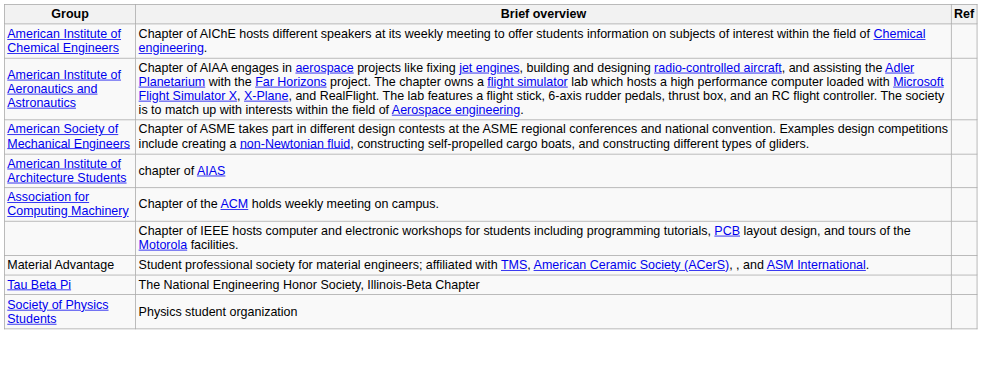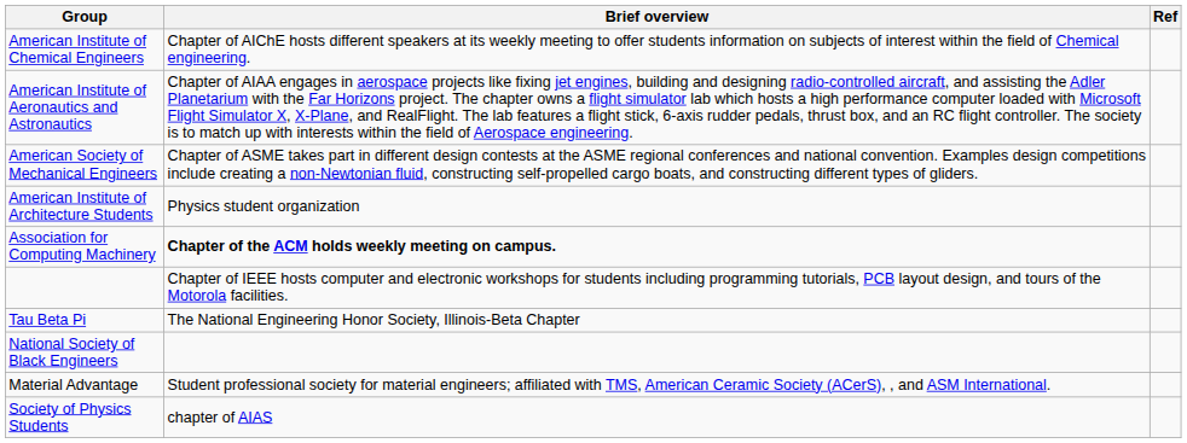 <table class="wikitable" style="margin-top: 0">
 <tr>
 <th>Group</th>
 <th>Brief overview</th>
 <th>Ref</th>
 </tr>
 <tr>
 <td><a href='#'>American Institute of Chemical Engineers</a></td>
 <td>Chapter of AIChE hosts different speakers at its weekly meeting to offer students information on subjects of interest within the field of <a href='#'>Chemical engineering</a>.</td>
 <td></td>
 </tr>
 <tr>
 <td><a href='#'>American Institute of Aeronautics and Astronautics</a></td>
 <td>Chapter of AIAA engages in <a href='#'>aerospace</a> projects like fixing <a href='#'>jet engines</a>, building and designing <a href='#'>radio-controlled aircraft</a>, and assisting the <a href='#'>Adler Planetarium</a> with the <a href='#'>Far Horizons</a> project. The chapter owns a <a href='#'>flight simulator</a> lab which hosts a high performance computer loaded with <a href='#'>Microsoft Flight Simulator X</a>, <a href='#'>X-Plane</a>, and RealFlight. The lab features a flight stick, 6-axis rudder pedals, thrust box, and an RC flight controller. The society is to match up with interests within the field of <a href='#'>Aerospace engineering</a>.</td>
 <td></td>
 </tr>
 <tr>
 <td><a href='#'>American Society of Mechanical Engineers</a></td>
 <td>Chapter of ASME takes part in different design contests at the ASME regional conferences and national convention. Examples design competitions include creating a <a href='#'>non-Newtonian fluid</a>, constructing self-propelled cargo boats, and constructing different types of gliders.</td>
 <td></td>
 </tr>
 <tr>
 <td><a href='#'>American Institute of Architecture Students</a></td>
-<td>chapter of <a href='#'>AIAS</a></td>
+<td>Physics student organization</td>
 <td></td>
 </tr>
 <tr>
 <td><a href='#'>Association for Computing Machinery</a></td>
-<td>Chapter of the <a href='#'>ACM</a> holds weekly meeting on campus.</td>
+<td><strong>Chapter of the <a href='#'>ACM</a> holds weekly meeting on campus.</strong></td>
 </tr>
 <tr>
 <td></td>
 <td>Chapter of IEEE hosts computer and electronic workshops for students including programming tutorials, <a href='#'>PCB</a> layout design, and tours of the <a href='#'>Motorola</a> facilities.</td>
+<td></td>
+</tr>
+<tr>
+<td><a href='#'>Tau Beta Pi</a></td>
+<td>The National Engineering Honor Society, Illinois-Beta Chapter</td>
+<td><br></td>
+</tr>
+<tr>
+<td><a href='#'>National Society of Black Engineers</a></td>
+<td></td>
 <td></td>
 </tr>
 <tr>
 <td>Material Advantage</td>
 <td>Student professional society for material engineers; affiliated with <a href='#'>TMS</a>, <a href='#'>American Ceramic Society (ACerS)</a>, , and <a href='#'>ASM International</a>.</td>
 <td></td>
 </tr>
 <tr>
-<td><a href='#'>Tau Beta Pi</a></td>
-<td>The National Engineering Honor Society, Illinois-Beta Chapter</td>
-<td><br></td>
-</tr>
-<tr>
 <td><a href='#'>Society of Physics Students</a></td>
-<td>Physics student organization</td>
+<td>chapter of <a href='#'>AIAS</a></td>
 <td></td>
 </tr>
 </table>
